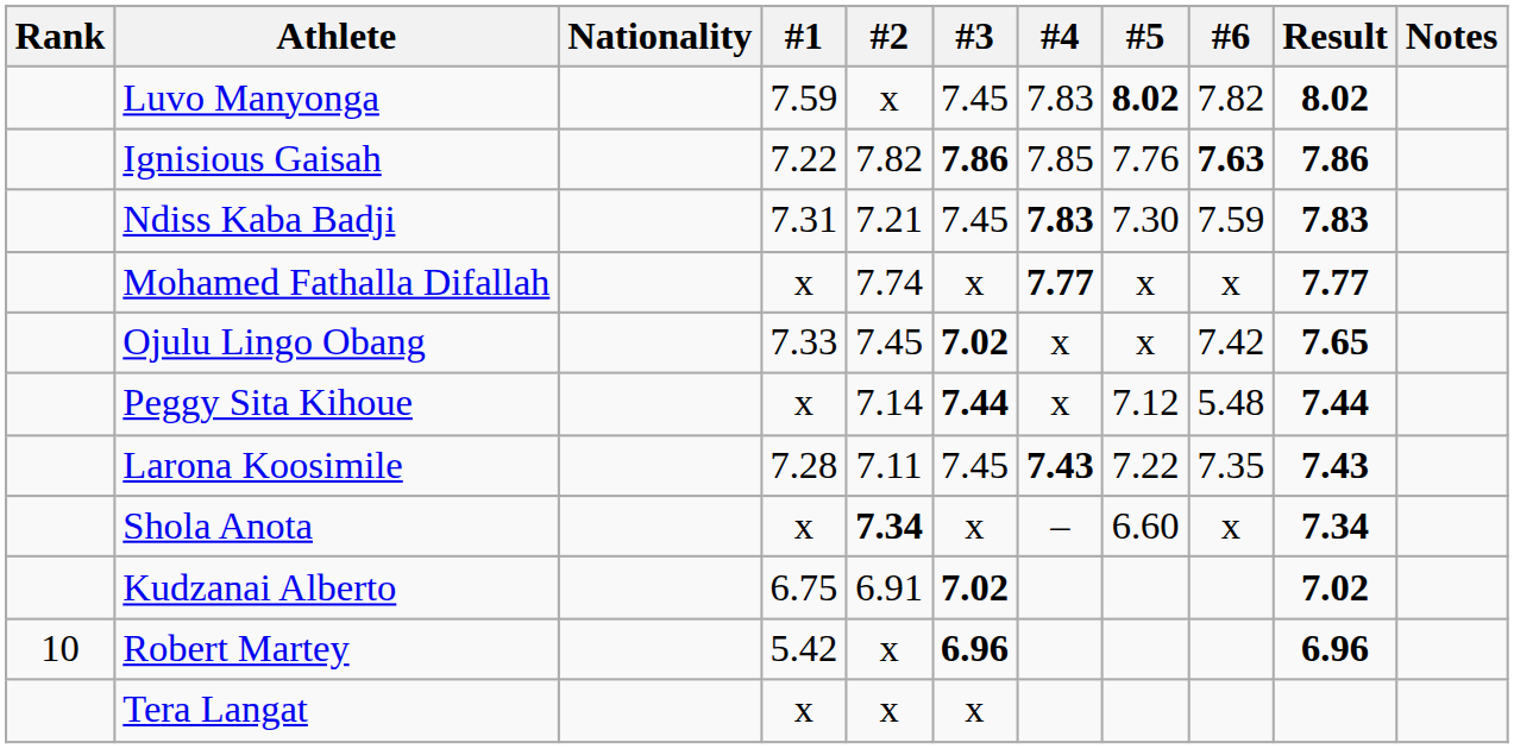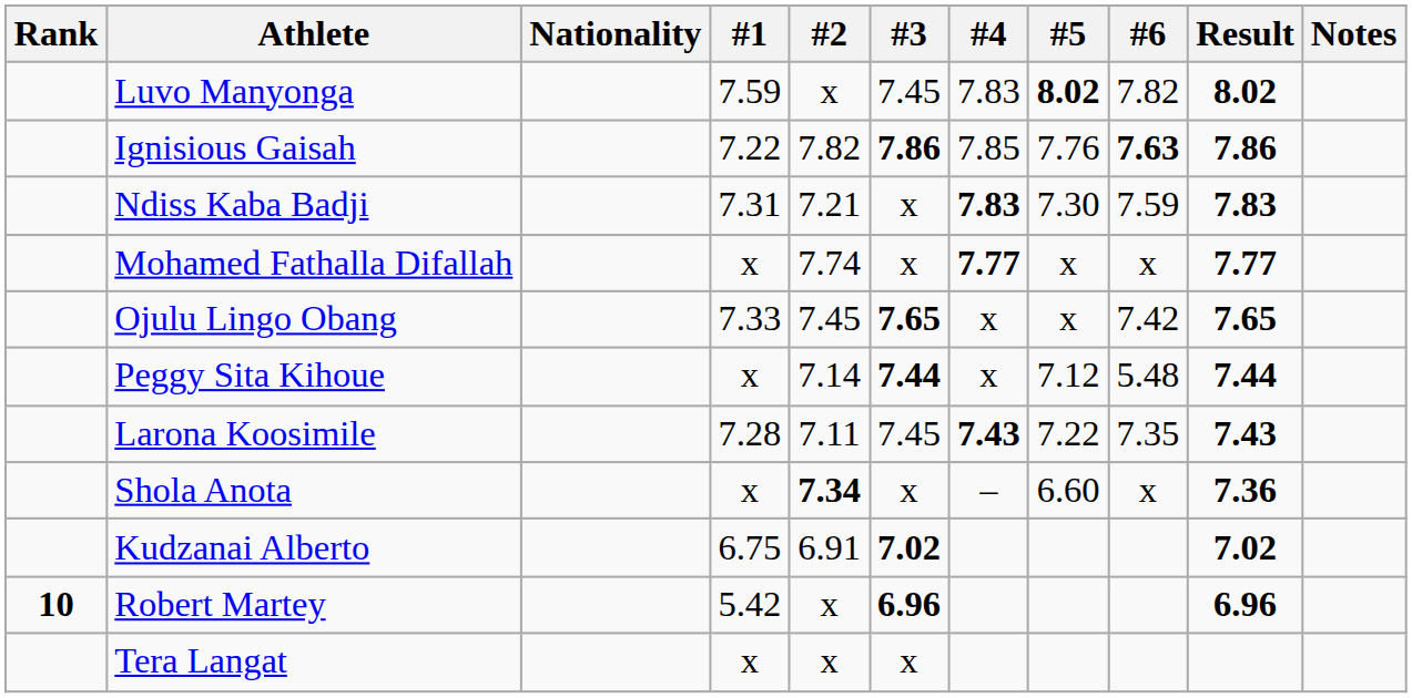 <table class="wikitable sortable" style="text-align:center">
 <tr>
 <th>Rank</th>
 <th>Athlete</th>
 <th>Nationality</th>
 <th>#1</th>
 <th>#2</th>
 <th>#3</th>
 <th>#4</th>
 <th>#5</th>
 <th>#6</th>
 <th>Result</th>
 <th>Notes</th>
 </tr>
 <tr>
 <td></td>
 <td align="left"><a href='#'>Luvo Manyonga</a></td>
 <td align=left></td>
 <td>7.59</td>
 <td>x</td>
 <td>7.45</td>
 <td>7.83</td>
 <td><strong>8.02</strong></td>
 <td>7.82</td>
 <td><strong>8.02</strong></td>
 <td></td>
 </tr>
 <tr>
 <td></td>
 <td align="left"><a href='#'>Ignisious Gaisah</a></td>
 <td align=left></td>
 <td>7.22</td>
 <td>7.82</td>
 <td><strong>7.86</strong></td>
 <td>7.85</td>
 <td>7.76</td>
 <td><strong>7.63</strong></td>
 <td><strong>7.86</strong></td>
 <td></td>
 </tr>
 <tr>
 <td></td>
 <td align="left"><a href='#'>Ndiss Kaba Badji</a></td>
 <td align=left></td>
 <td>7.31</td>
 <td>7.21</td>
-<td>7.45</td>
+<td>x</td>
 <td><strong>7.83</strong></td>
 <td>7.30</td>
 <td>7.59</td>
 <td><strong>7.83</strong></td>
 <td></td>
 </tr>
 <tr>
 <td></td>
 <td align="left"><a href='#'>Mohamed Fathalla Difallah</a></td>
 <td align=left></td>
 <td>x</td>
 <td>7.74</td>
 <td>x</td>
 <td><strong>7.77</strong></td>
 <td>x</td>
 <td>x</td>
 <td><strong>7.77</strong></td>
 <td></td>
 </tr>
 <tr>
 <td></td>
 <td align="left"><a href='#'>Ojulu Lingo Obang</a></td>
 <td align=left></td>
 <td>7.33</td>
 <td>7.45</td>
-<td><strong>7.02</strong></td>
+<td><strong>7.65</strong></td>
 <td>x</td>
 <td>x</td>
 <td>7.42</td>
 <td><strong>7.65</strong></td>
 <td></td>
 </tr>
 <tr>
 <td></td>
 <td align="left"><a href='#'>Peggy Sita Kihoue</a></td>
 <td align=left></td>
 <td>x</td>
 <td>7.14</td>
 <td><strong>7.44</strong></td>
 <td>x</td>
 <td>7.12</td>
 <td>5.48</td>
 <td><strong>7.44</strong></td>
 <td></td>
 </tr>
 <tr>
 <td></td>
 <td align="left"><a href='#'>Larona Koosimile</a></td>
 <td align=left></td>
 <td>7.28</td>
 <td>7.11</td>
 <td>7.45</td>
 <td><strong>7.43</strong></td>
 <td>7.22</td>
 <td>7.35</td>
 <td><strong>7.43</strong></td>
 <td></td>
 </tr>
 <tr>
 <td></td>
 <td align="left"><a href='#'>Shola Anota</a></td>
 <td align=left></td>
 <td>x</td>
 <td><strong>7.34</strong></td>
 <td>x</td>
 <td>–</td>
 <td>6.60</td>
 <td>x</td>
-<td><strong>7.34</strong></td>
+<td><strong>7.36</strong></td>
 <td></td>
 </tr>
 <tr>
 <td></td>
 <td align="left"><a href='#'>Kudzanai Alberto</a></td>
 <td align=left></td>
 <td>6.75</td>
 <td>6.91</td>
 <td><strong>7.02</strong></td>
 <td></td>
 <td></td>
 <td></td>
 <td><strong>7.02</strong></td>
 <td></td>
 </tr>
 <tr>
-<td>10</td>
+<td><strong>10</strong></td>
 <td align="left"><a href='#'>Robert Martey</a></td>
 <td align=left></td>
 <td>5.42</td>
 <td>x</td>
 <td><strong>6.96</strong></td>
 <td></td>
 <td></td>
 <td></td>
 <td><strong>6.96</strong></td>
 <td></td>
 </tr>
 <tr>
 <td></td>
 <td align="left"><a href='#'>Tera Langat</a></td>
 <td align=left></td>
 <td>x</td>
 <td>x</td>
 <td>x</td>
 <td></td>
 <td></td>
 <td></td>
 <td><strong></strong></td>
 <td></td>
 </tr>
 </table>
